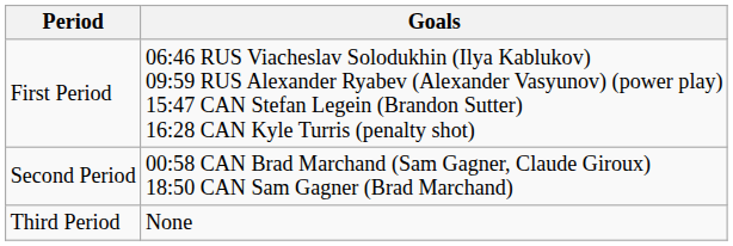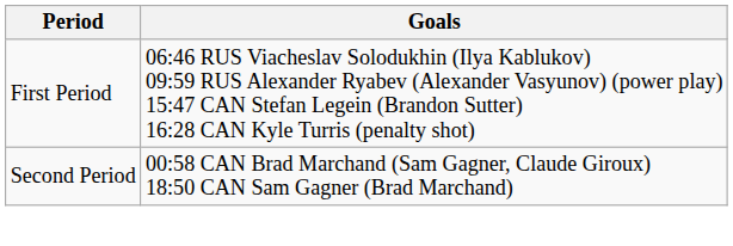 <table class="wikitable">
 <tr>
 <th>Period</th>
 <th>Goals</th>
 </tr>
 <tr>
 <td>First Period</td>
 <td>06:46 RUS Viacheslav Solodukhin (Ilya Kablukov)<br>09:59 RUS Alexander Ryabev (Alexander Vasyunov) (power play)<br>15:47 CAN Stefan Legein (Brandon Sutter)<br>16:28 CAN Kyle Turris (penalty shot)</td>
 </tr>
 <tr>
 <td>Second Period</td>
 <td>00:58 CAN Brad Marchand (Sam Gagner, Claude Giroux)<br>18:50 CAN Sam Gagner (Brad Marchand)</td>
 </tr>
-<tr>
-<td>Third Period</td>
-<td>None</td>
-</tr>
 </table>
